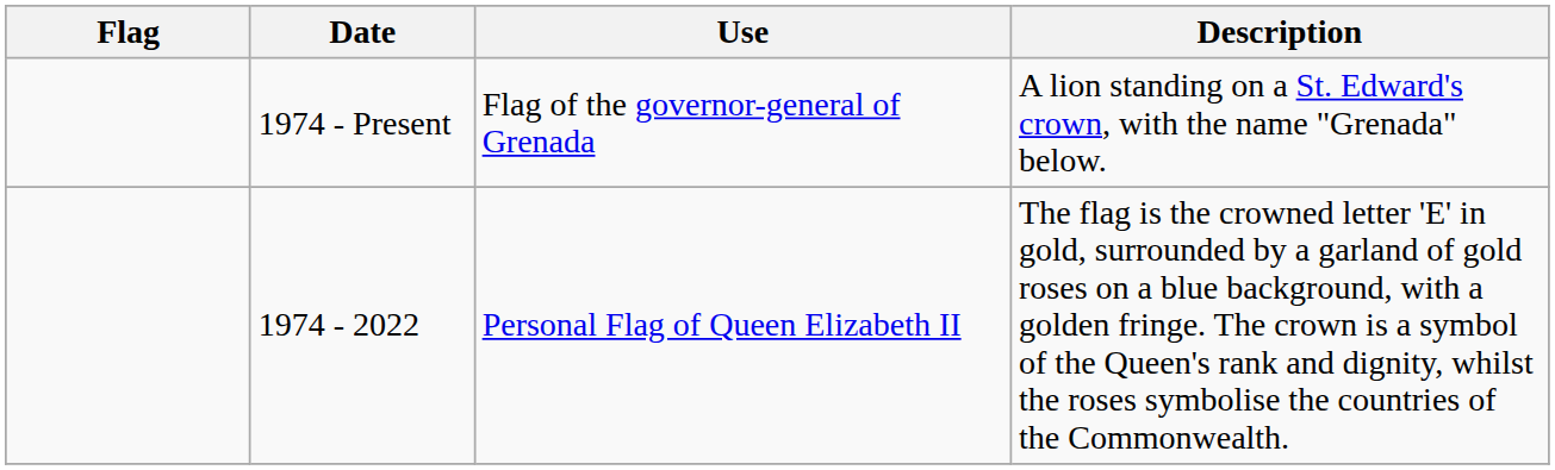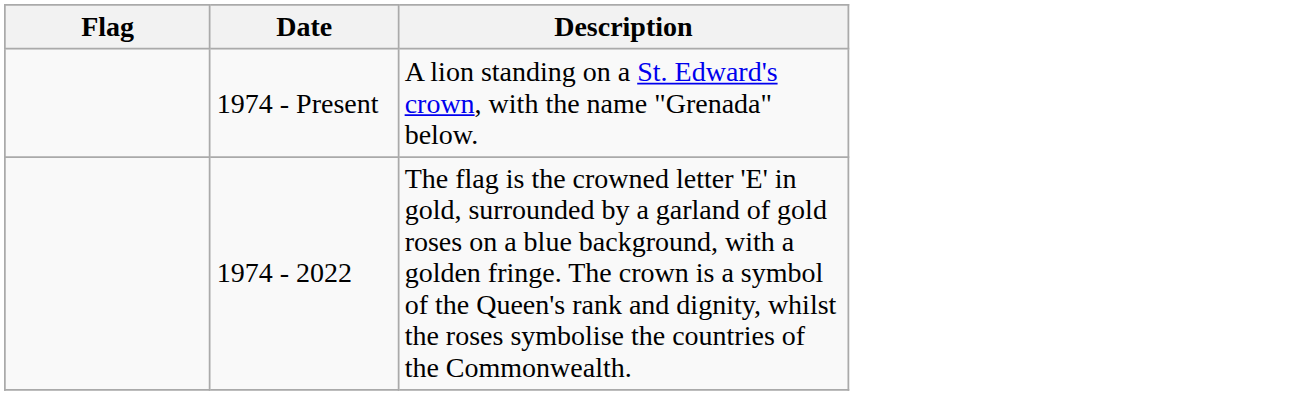 <table class="wikitable">
 <tr>
 <th style="width:110px;">Flag</th>
 <th style="width:100px;">Date</th>
-<th style="width:250px;">Use</th>
 <th style="width:250px;">Description</th>
 </tr>
 <tr>
 <td></td>
 <td>1974 - Present</td>
-<td>Flag of the <a href='#'>governor-general of Grenada</a></td>
 <td>A lion standing on a <a href='#'>St. Edward's crown</a>, with the name "Grenada" below.</td>
 </tr>
 <tr>
 <td></td>
 <td>1974 - 2022</td>
-<td><a href='#'>Personal Flag of Queen Elizabeth II</a></td>
 <td>The flag is the crowned letter 'E' in gold, surrounded by a garland of gold roses on a blue background, with a golden fringe. The crown is a symbol of the Queen's rank and dignity, whilst the roses symbolise the countries of the Commonwealth.</td>
 </tr>
 </table>
